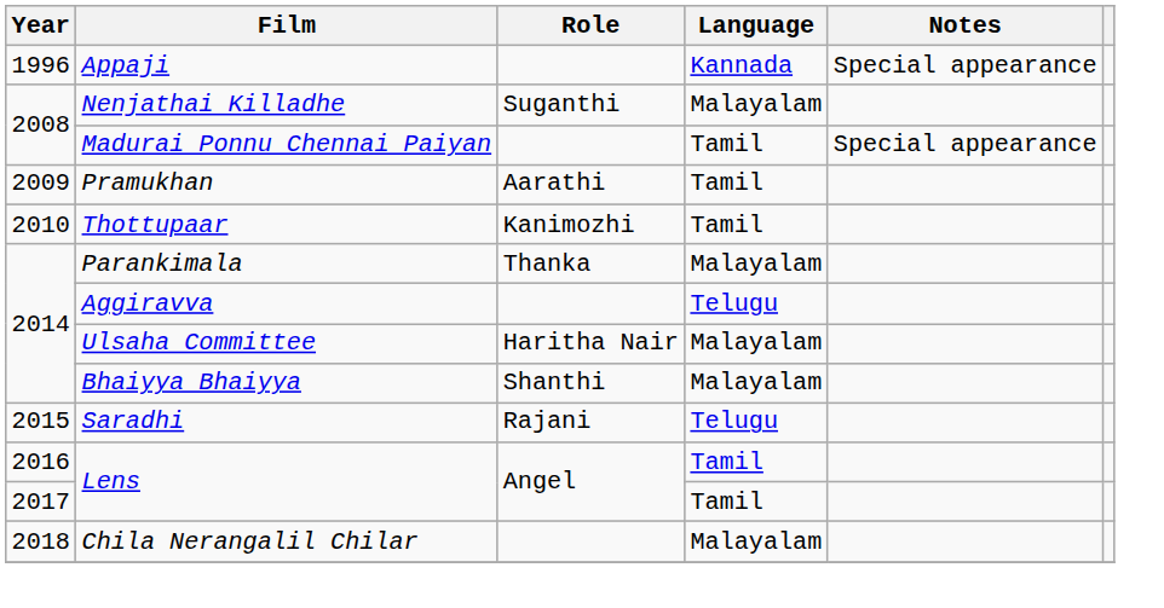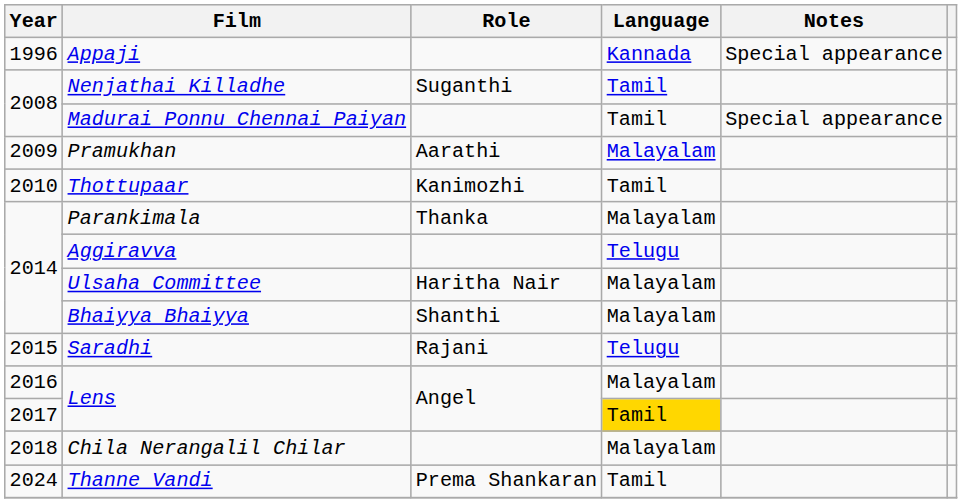 <table class="wikitable sortable">
 <tr>
 <th>Year</th>
 <th>Film</th>
 <th>Role</th>
 <th>Language</th>
 <th class="unsortable">Notes</th>
 <th class="unsortable"></th>
 </tr>
 <tr>
 <td>1996</td>
 <td><em><a href='#'>Appaji</a></em></td>
 <td></td>
 <td><a href='#'>Kannada</a></td>
 <td>Special appearance</td>
 <td></td>
 </tr>
 <tr>
 <td rowspan=2>2008</td>
 <td><em><a href='#'>Nenjathai Killadhe</a></em></td>
 <td>Suganthi</td>
-<td>Malayalam</td>
+<td><a href='#'>Tamil</a></td>
 <td></td>
 <td></td>
 </tr>
 <tr>
 <td><em><a href='#'>Madurai Ponnu Chennai Paiyan</a></em></td>
 <td></td>
 <td>Tamil</td>
 <td>Special appearance</td>
 <td></td>
 </tr>
 <tr>
 <td>2009</td>
 <td><em>Pramukhan</em></td>
 <td>Aarathi</td>
-<td>Tamil</td>
+<td><a href='#'>Malayalam</a></td>
 <td></td>
 <td></td>
 </tr>
 <tr>
 <td>2010</td>
 <td><em><a href='#'>Thottupaar</a></em></td>
 <td>Kanimozhi</td>
 <td>Tamil</td>
 <td></td>
 <td></td>
 </tr>
 <tr>
 <td rowspan=4>2014</td>
 <td><em>Parankimala</em></td>
 <td>Thanka</td>
 <td>Malayalam</td>
 <td></td>
 <td></td>
 </tr>
 <tr>
 <td><em><a href='#'>Aggiravva</a></em></td>
 <td></td>
 <td><a href='#'>Telugu</a></td>
 <td></td>
 <td></td>
 </tr>
 <tr>
 <td><em><a href='#'>Ulsaha Committee</a></em></td>
 <td>Haritha Nair</td>
 <td>Malayalam</td>
 <td></td>
 <td></td>
 </tr>
 <tr>
 <td><em><a href='#'>Bhaiyya Bhaiyya</a></em></td>
 <td>Shanthi</td>
 <td>Malayalam</td>
 <td></td>
 <td></td>
 </tr>
 <tr>
 <td>2015</td>
 <td><em><a href='#'>Saradhi</a></em></td>
 <td>Rajani</td>
 <td><a href='#'>Telugu</a></td>
 <td></td>
 <td></td>
 </tr>
 <tr>
 <td>2016</td>
 <td rowspan="2"><em><a href='#'>Lens</a></em></td>
 <td rowspan="2">Angel</td>
-<td><a href='#'>Tamil</a></td>
+<td>Malayalam</td>
 <td></td>
 <td></td>
 </tr>
 <tr>
 <td>2017</td>
-<td>Tamil</td>
+<td style="background: gold;">Tamil</td>
 <td></td>
 <td></td>
 </tr>
 <tr>
 <td>2018</td>
 <td><em>Chila Nerangalil Chilar</em></td>
 <td></td>
 <td>Malayalam</td>
 <td></td>
 <td></td>
 </tr>
 <tr>
+<td>2024</td>
+<td><em><a href='#'>Thanne Vandi</a></em></td>
+<td>Prema Shankaran</td>
+<td>Tamil</td>
+<td></td>
+<td></td>
+</tr>
+<tr>
 </tr>
 </table>
